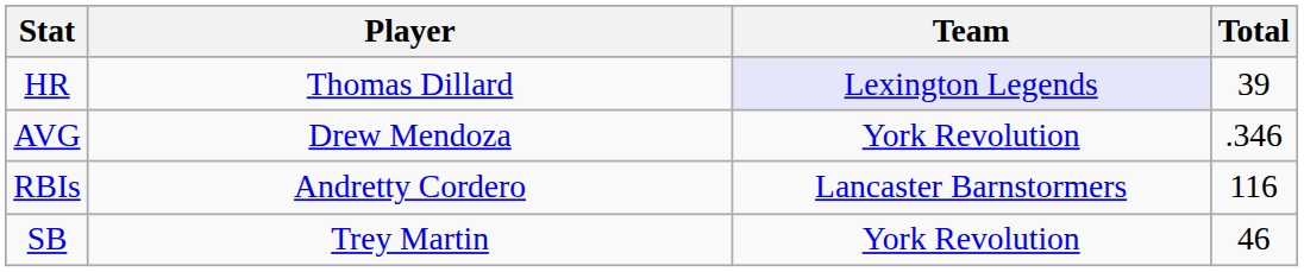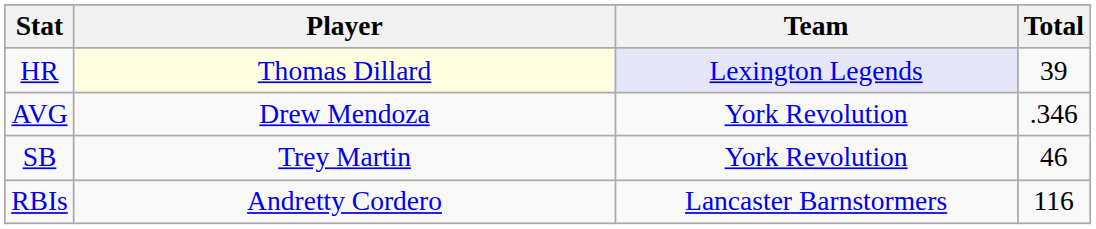 <table class="wikitable"  style="width:50%; text-align:center;">
 <tr>
 <th style="width:5%;">Stat</th>
 <th style="width:55%;">Player</th>
 <th style="width:55%;">Team</th>
 <th style="width:5%;">Total</th>
 </tr>
 <tr>
 <td><a href='#'>HR</a></td>
-<td><a href='#'>Thomas Dillard</a></td>
+<td style="background: lightyellow;"><a href='#'>Thomas Dillard</a></td>
 <td style="background: lavender;"><a href='#'>Lexington Legends</a></td>
 <td>39</td>
 </tr>
 <tr>
 <td><a href='#'>AVG</a></td>
 <td><a href='#'>Drew Mendoza</a></td>
 <td><a href='#'>York Revolution</a></td>
 <td>.346</td>
 </tr>
 <tr>
+<td><a href='#'>SB</a></td>
+<td><a href='#'>Trey Martin</a></td>
+<td><a href='#'>York Revolution</a></td>
+<td>46</td>
+</tr>
+<tr>
 <td><a href='#'>RBIs</a></td>
 <td><a href='#'>Andretty Cordero</a></td>
 <td><a href='#'>Lancaster Barnstormers</a></td>
 <td>116</td>
 </tr>
-<tr>
-<td><a href='#'>SB</a></td>
-<td><a href='#'>Trey Martin</a></td>
-<td><a href='#'>York Revolution</a></td>
-<td>46</td>
-</tr>
 </table>
